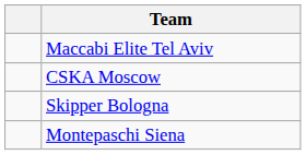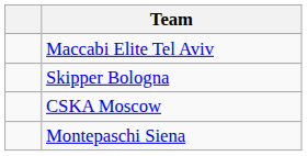 <table class="wikitable" style="text-align:center">
 <tr>
 <th width=25></th>
 <th width=220>Team</th>
 </tr>
 <tr>
 <td></td>
 <td align=left> <a href='#'>Maccabi Elite Tel Aviv</a></td>
 </tr>
 <tr>
 <td></td>
-<td align=left> <a href='#'>CSKA Moscow</a></td>
+<td align=left> <a href='#'>Skipper Bologna</a></td>
 </tr>
 <tr>
 <td></td>
-<td align=left> <a href='#'>Skipper Bologna</a></td>
+<td align=left> <a href='#'>CSKA Moscow</a></td>
 </tr>
 <tr>
 <td></td>
 <td align=left> <a href='#'>Montepaschi Siena</a></td>
 </tr>
 </table>
